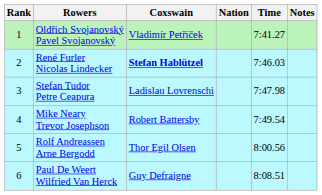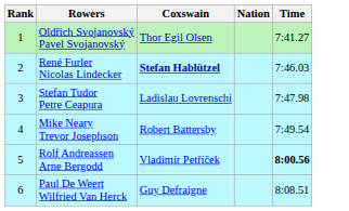 <table class="wikitable sortable" style="text-align:center">
 <tr>
 <th>Rank</th>
 <th>Rowers</th>
 <th>Coxswain</th>
 <th>Nation</th>
 <th>Time</th>
-<th>Notes</th>
 </tr>
 <tr bgcolor=bbf3bb>
 <td>1</td>
 <td align=left><a href='#'>Oldřich Svojanovský</a><br><a href='#'>Pavel Svojanovský</a></td>
-<td align=left><a href='#'>Vladimír Petříček</a></td>
+<td align=left><a href='#'>Thor Egil Olsen</a></td>
 <td align=left></td>
 <td>7:41.27</td>
-<td></td>
 </tr>
 <tr bgcolor=bbf9ff>
 <td>2</td>
 <td align=left><a href='#'>René Furler</a><br><a href='#'>Nicolas Lindecker</a></td>
 <td align=left><strong><a href='#'>Stefan Hablützel</a></strong></td>
 <td align=left></td>
 <td>7:46.03</td>
-<td></td>
 </tr>
 <tr bgcolor=bbf9ff>
 <td>3</td>
 <td align=left><a href='#'>Ștefan Tudor</a><br><a href='#'>Petre Ceapura</a></td>
 <td align=left><a href='#'>Ladislau Lovrenschi</a></td>
 <td align=left></td>
 <td>7:47.98</td>
-<td></td>
 </tr>
 <tr bgcolor=bbf9ff>
 <td>4</td>
 <td align=left><a href='#'>Mike Neary</a><br><a href='#'>Trevor Josephson</a></td>
 <td align=left><a href='#'>Robert Battersby</a></td>
 <td align=left></td>
 <td>7:49.54</td>
-<td></td>
 </tr>
 <tr bgcolor=bbf9ff>
 <td>5</td>
 <td align=left><a href='#'>Rolf Andreassen</a><br><a href='#'>Arne Bergodd</a></td>
-<td align=left><a href='#'>Thor Egil Olsen</a></td>
+<td align=left><a href='#'>Vladimír Petříček</a></td>
 <td align=left></td>
-<td>8:00.56</td>
-<td></td>
+<td><strong>8:00.56</strong></td>
 </tr>
 <tr bgcolor=bbf9ff>
 <td>6</td>
 <td align=left><a href='#'>Paul De Weert</a><br><a href='#'>Wilfried Van Herck</a></td>
 <td align=left><a href='#'>Guy Defraigne</a></td>
 <td align=left></td>
 <td>8:08.51</td>
-<td></td>
 </tr>
 </table>
